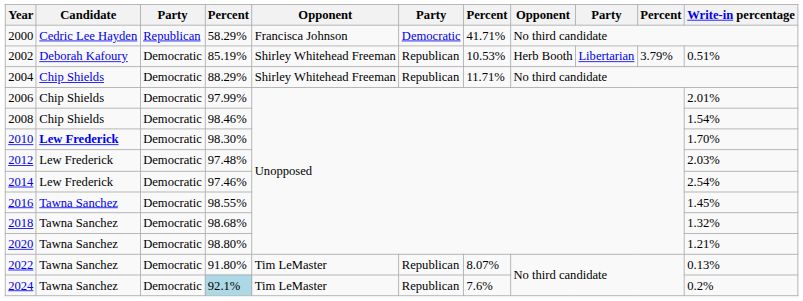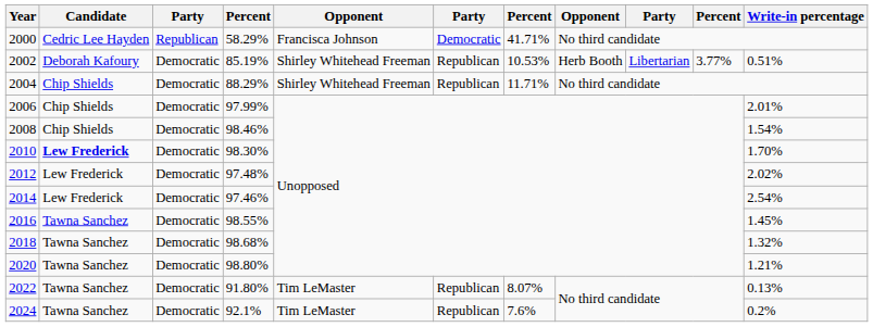 <table class="wikitable sortable" style="margin:0.5em auto; font-size:95%;">
 <tr>
 <th>Year</th>
 <th>Candidate</th>
 <th>Party</th>
 <th>Percent</th>
 <th>Opponent</th>
 <th>Party</th>
 <th>Percent</th>
 <th>Opponent</th>
 <th>Party</th>
 <th>Percent</th>
 <th><a href='#'>Write-in</a> percentage</th>
 </tr>
 <tr>
 <td>2000</td>
 <td><a href='#'>Cedric Lee Hayden</a></td>
 <td><a href='#'>Republican</a></td>
 <td>58.29%</td>
 <td>Francisca Johnson</td>
 <td><a href='#'>Democratic</a></td>
 <td>41.71%</td>
 <td colspan="4">No third candidate</td>
 </tr>
 <tr>
 <td>2002</td>
 <td><a href='#'>Deborah Kafoury</a></td>
 <td>Democratic</td>
 <td>85.19%</td>
 <td>Shirley Whitehead Freeman</td>
 <td>Republican</td>
 <td>10.53%</td>
 <td>Herb Booth</td>
 <td><a href='#'>Libertarian</a></td>
-<td>3.79%</td>
+<td>3.77%</td>
 <td>0.51%</td>
 </tr>
 <tr>
 <td>2004</td>
 <td><a href='#'>Chip Shields</a></td>
 <td>Democratic</td>
 <td>88.29%</td>
 <td>Shirley Whitehead Freeman</td>
 <td>Republican</td>
 <td>11.71%</td>
 <td colspan="4">No third candidate</td>
 </tr>
 <tr>
 <td>2006</td>
 <td>Chip Shields</td>
 <td>Democratic</td>
 <td>97.99%</td>
 <td colspan="6" rowspan="8">Unopposed</td>
 <td>2.01%</td>
 </tr>
 <tr>
 <td>2008</td>
 <td>Chip Shields</td>
 <td>Democratic</td>
 <td>98.46%</td>
 <td>1.54%</td>
 </tr>
 <tr>
 <td><a href='#'>2010</a></td>
 <td><strong><a href='#'>Lew Frederick</a></strong></td>
 <td>Democratic</td>
 <td>98.30%</td>
 <td>1.70%</td>
 </tr>
 <tr>
 <td><a href='#'>2012</a></td>
 <td>Lew Frederick</td>
 <td>Democratic</td>
 <td>97.48%</td>
-<td>2.03%</td>
+<td>2.02%</td>
 </tr>
 <tr>
 <td><a href='#'>2014</a></td>
 <td>Lew Frederick</td>
 <td>Democratic</td>
 <td>97.46%</td>
 <td>2.54%</td>
 </tr>
 <tr>
 <td><a href='#'>2016</a></td>
 <td><a href='#'>Tawna Sanchez</a></td>
 <td>Democratic</td>
 <td>98.55%</td>
 <td>1.45%</td>
 </tr>
 <tr>
 <td><a href='#'>2018</a></td>
 <td>Tawna Sanchez</td>
 <td>Democratic</td>
 <td>98.68%</td>
 <td>1.32%</td>
 </tr>
 <tr>
 <td><a href='#'>2020</a></td>
 <td>Tawna Sanchez</td>
 <td>Democratic</td>
 <td>98.80%</td>
 <td>1.21%</td>
 </tr>
 <tr>
 <td><a href='#'>2022</a></td>
 <td>Tawna Sanchez</td>
 <td>Democratic</td>
 <td>91.80%</td>
 <td>Tim LeMaster</td>
 <td>Republican</td>
 <td>8.07%</td>
 <td colspan="3" rowspan="2">No third candidate</td>
 <td>0.13%</td>
 </tr>
 <tr>
 <td><a href='#'>2024</a></td>
 <td>Tawna Sanchez</td>
 <td>Democratic</td>
-<td style="background: lightblue;">92.1%</td>
+<td>92.1%</td>
 <td>Tim LeMaster</td>
 <td>Republican</td>
 <td>7.6%</td>
 <td>0.2%</td>
 </tr>
 </table>
